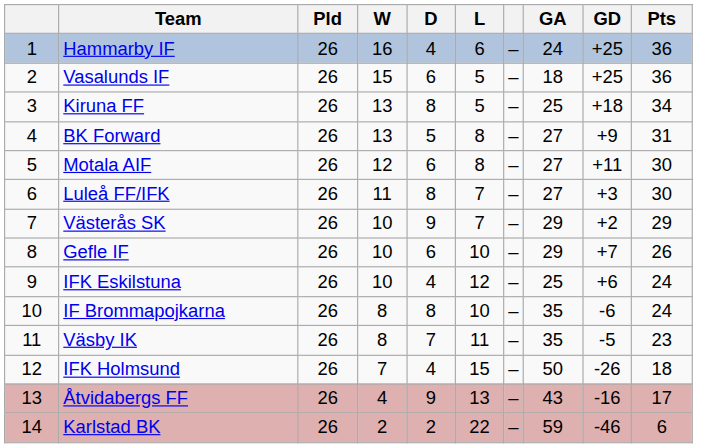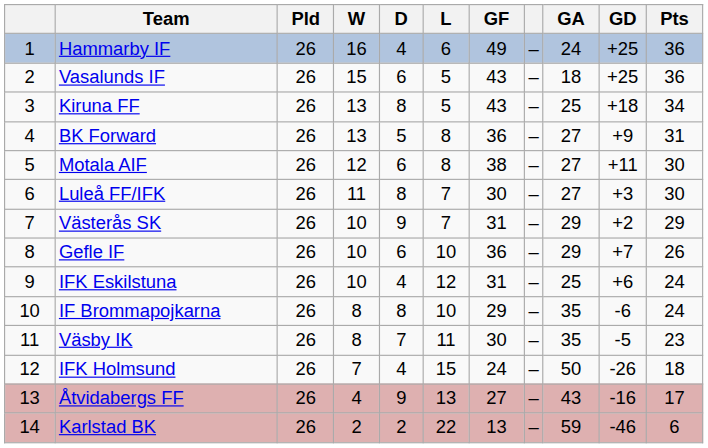 <table class="wikitable" style="text-align: center">
 <tr>
 <th style="width: 40px;"></th>
 <th style="width: 200px;">Team</th>
 <th style="width: 45px;">Pld</th>
 <th style="width: 35px;">W</th>
 <th style="width: 35px;">D</th>
 <th style="width: 35px;">L</th>
+<th style="width: 45px;">GF</th>
 <th></th>
 <th style="width: 45px;">GA</th>
 <th style="width: 35px;">GD</th>
 <th style="width: 45px;">Pts</th>
 </tr>
 <tr style="background: #b0c4de">
 <td>1</td>
 <td style="text-align: left;"><a href='#'>Hammarby IF</a></td>
 <td>26</td>
 <td>16</td>
 <td>4</td>
 <td>6</td>
+<td>49</td>
 <td>–</td>
 <td>24</td>
 <td>+25</td>
 <td>36</td>
 </tr>
 <tr>
 <td>2</td>
 <td style="text-align: left;"><a href='#'>Vasalunds IF</a></td>
 <td>26</td>
 <td>15</td>
 <td>6</td>
 <td>5</td>
+<td>43</td>
 <td>–</td>
 <td>18</td>
 <td>+25</td>
 <td>36</td>
 </tr>
 <tr>
 <td>3</td>
 <td style="text-align: left;"><a href='#'>Kiruna FF</a></td>
 <td>26</td>
 <td>13</td>
 <td>8</td>
 <td>5</td>
+<td>43</td>
 <td>–</td>
 <td>25</td>
 <td>+18</td>
 <td>34</td>
 </tr>
 <tr>
 <td>4</td>
 <td style="text-align: left;"><a href='#'>BK Forward</a></td>
 <td>26</td>
 <td>13</td>
 <td>5</td>
 <td>8</td>
+<td>36</td>
 <td>–</td>
 <td>27</td>
 <td>+9</td>
 <td>31</td>
 </tr>
 <tr>
 <td>5</td>
 <td style="text-align: left;"><a href='#'>Motala AIF</a></td>
 <td>26</td>
 <td>12</td>
 <td>6</td>
 <td>8</td>
+<td>38</td>
 <td>–</td>
 <td>27</td>
 <td>+11</td>
 <td>30</td>
 </tr>
 <tr>
 <td>6</td>
 <td style="text-align: left;"><a href='#'>Luleå FF/IFK</a></td>
 <td>26</td>
 <td>11</td>
 <td>8</td>
 <td>7</td>
+<td>30</td>
 <td>–</td>
 <td>27</td>
 <td>+3</td>
 <td>30</td>
 </tr>
 <tr>
 <td>7</td>
 <td style="text-align: left;"><a href='#'>Västerås SK</a></td>
 <td>26</td>
 <td>10</td>
 <td>9</td>
 <td>7</td>
+<td>31</td>
 <td>–</td>
 <td>29</td>
 <td>+2</td>
 <td>29</td>
 </tr>
 <tr>
 <td>8</td>
 <td style="text-align: left;"><a href='#'>Gefle IF</a></td>
 <td>26</td>
 <td>10</td>
 <td>6</td>
 <td>10</td>
+<td>36</td>
 <td>–</td>
 <td>29</td>
 <td>+7</td>
 <td>26</td>
 </tr>
 <tr>
 <td>9</td>
 <td style="text-align: left;"><a href='#'>IFK Eskilstuna</a></td>
 <td>26</td>
 <td>10</td>
 <td>4</td>
 <td>12</td>
+<td>31</td>
 <td>–</td>
 <td>25</td>
 <td>+6</td>
 <td>24</td>
 </tr>
 <tr>
 <td>10</td>
 <td style="text-align: left;"><a href='#'>IF Brommapojkarna</a></td>
 <td>26</td>
 <td>8</td>
 <td>8</td>
 <td>10</td>
+<td>29</td>
 <td>–</td>
 <td>35</td>
 <td>-6</td>
 <td>24</td>
 </tr>
 <tr>
 <td>11</td>
 <td style="text-align: left;"><a href='#'>Väsby IK</a></td>
 <td>26</td>
 <td>8</td>
 <td>7</td>
 <td>11</td>
+<td>30</td>
 <td>–</td>
 <td>35</td>
 <td>-5</td>
 <td>23</td>
 </tr>
 <tr>
 <td>12</td>
 <td style="text-align: left;"><a href='#'>IFK Holmsund</a></td>
 <td>26</td>
 <td>7</td>
 <td>4</td>
 <td>15</td>
+<td>24</td>
 <td>–</td>
 <td>50</td>
 <td>-26</td>
 <td>18</td>
 </tr>
 <tr style="background: #deb0b0">
 <td>13</td>
 <td style="text-align: left;"><a href='#'>Åtvidabergs FF</a></td>
 <td>26</td>
 <td>4</td>
 <td>9</td>
 <td>13</td>
+<td>27</td>
 <td>–</td>
 <td>43</td>
 <td>-16</td>
 <td>17</td>
 </tr>
 <tr style="background: #deb0b0">
 <td>14</td>
 <td style="text-align: left;"><a href='#'>Karlstad BK</a></td>
 <td>26</td>
 <td>2</td>
 <td>2</td>
 <td>22</td>
+<td>13</td>
 <td>–</td>
 <td>59</td>
 <td>-46</td>
 <td>6</td>
 </tr>
 </table>
